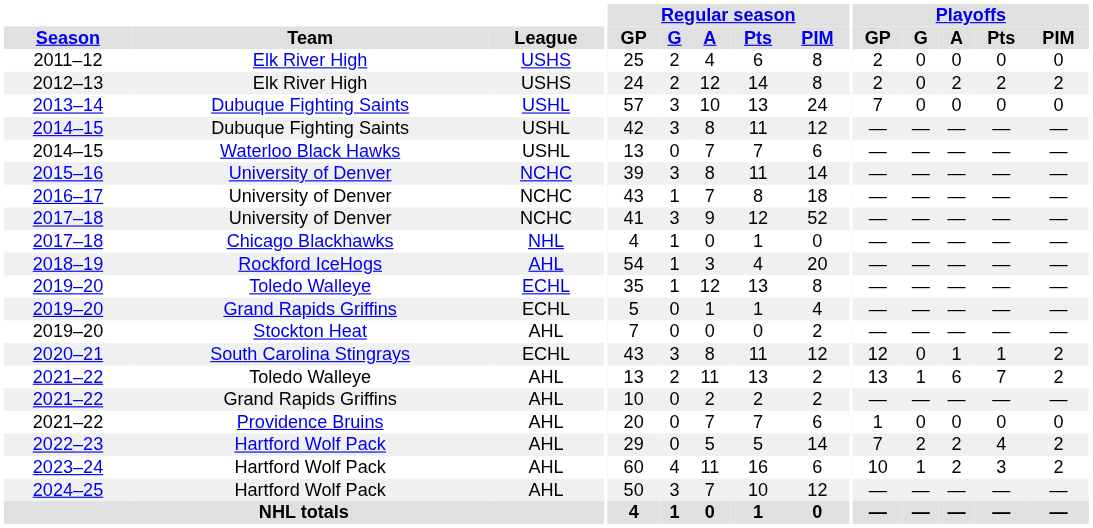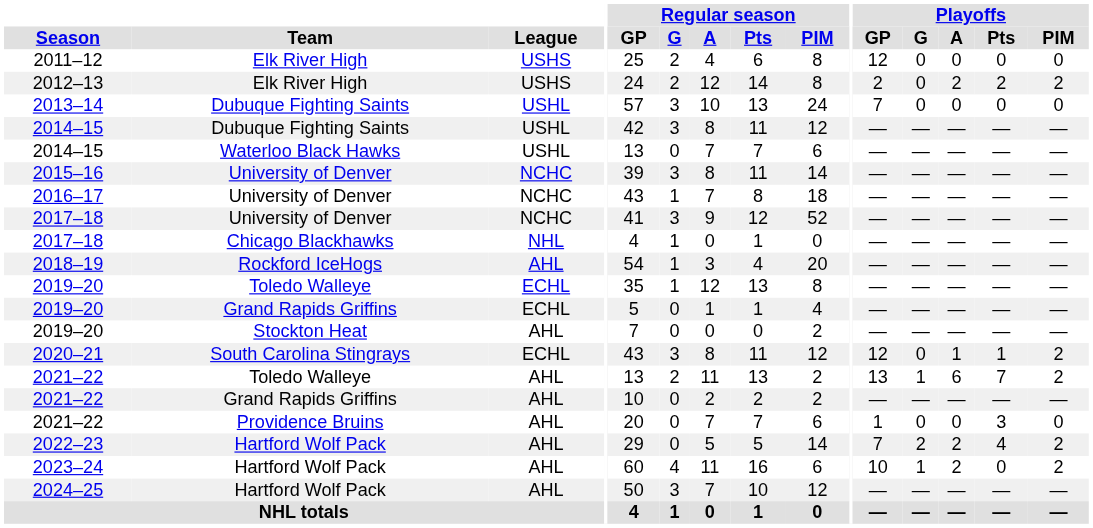 <table border="0" cellpadding="1" cellspacing="0" style="text-align:center; width:60em">
 <tr bgcolor="#e0e0e0">
 <th colspan="3" bgcolor="#ffffff"></th>
 <th rowspan="99" bgcolor="#ffffff"></th>
 <th colspan="5"><a href='#'>Regular season</a></th>
 <th rowspan="99" bgcolor="#ffffff"></th>
 <th colspan="5"><a href='#'>Playoffs</a></th>
 </tr>
 <tr bgcolor="#e0e0e0">
 <th><a href='#'>Season</a></th>
 <th>Team</th>
 <th>League</th>
 <th>GP</th>
 <th><a href='#'>G</a></th>
 <th><a href='#'>A</a></th>
 <th><a href='#'>Pts</a></th>
 <th><a href='#'>PIM</a></th>
 <th>GP</th>
 <th>G</th>
 <th>A</th>
 <th>Pts</th>
 <th>PIM</th>
 </tr>
 <tr>
 <td>2011–12</td>
 <td><a href='#'>Elk River High</a></td>
 <td><a href='#'>USHS</a></td>
 <td>25</td>
 <td>2</td>
 <td>4</td>
 <td>6</td>
 <td>8</td>
-<td>2</td>
+<td>12</td>
 <td>0</td>
 <td>0</td>
 <td>0</td>
 <td>0</td>
 </tr>
 <tr bgcolor="#f0f0f0">
 <td>2012–13</td>
 <td>Elk River High</td>
 <td>USHS</td>
 <td>24</td>
 <td>2</td>
 <td>12</td>
 <td>14</td>
 <td>8</td>
 <td>2</td>
 <td>0</td>
 <td>2</td>
 <td>2</td>
 <td>2</td>
 </tr>
 <tr>
 <td><a href='#'>2013–14</a></td>
 <td><a href='#'>Dubuque Fighting Saints</a></td>
 <td><a href='#'>USHL</a></td>
 <td>57</td>
 <td>3</td>
 <td>10</td>
 <td>13</td>
 <td>24</td>
 <td>7</td>
 <td>0</td>
 <td>0</td>
 <td>0</td>
 <td>0</td>
 </tr>
 <tr bgcolor="#f0f0f0">
 <td><a href='#'>2014–15</a></td>
 <td>Dubuque Fighting Saints</td>
 <td>USHL</td>
 <td>42</td>
 <td>3</td>
 <td>8</td>
 <td>11</td>
 <td>12</td>
 <td>—</td>
 <td>—</td>
 <td>—</td>
 <td>—</td>
 <td>—</td>
 </tr>
 <tr>
 <td>2014–15</td>
 <td><a href='#'>Waterloo Black Hawks</a></td>
 <td>USHL</td>
 <td>13</td>
 <td>0</td>
 <td>7</td>
 <td>7</td>
 <td>6</td>
 <td>—</td>
 <td>—</td>
 <td>—</td>
 <td>—</td>
 <td>—</td>
 </tr>
 <tr bgcolor="#f0f0f0">
 <td><a href='#'>2015–16</a></td>
 <td><a href='#'>University of Denver</a></td>
 <td><a href='#'>NCHC</a></td>
 <td>39</td>
 <td>3</td>
 <td>8</td>
 <td>11</td>
 <td>14</td>
 <td>—</td>
 <td>—</td>
 <td>—</td>
 <td>—</td>
 <td>—</td>
 </tr>
 <tr>
 <td><a href='#'>2016–17</a></td>
 <td>University of Denver</td>
 <td>NCHC</td>
 <td>43</td>
 <td>1</td>
 <td>7</td>
 <td>8</td>
 <td>18</td>
 <td>—</td>
 <td>—</td>
 <td>—</td>
 <td>—</td>
 <td>—</td>
 </tr>
 <tr bgcolor="#f0f0f0">
 <td><a href='#'>2017–18</a></td>
 <td>University of Denver</td>
 <td>NCHC</td>
 <td>41</td>
 <td>3</td>
 <td>9</td>
 <td>12</td>
 <td>52</td>
 <td>—</td>
 <td>—</td>
 <td>—</td>
 <td>—</td>
 <td>—</td>
 </tr>
 <tr>
 <td><a href='#'>2017–18</a></td>
 <td><a href='#'>Chicago Blackhawks</a></td>
 <td><a href='#'>NHL</a></td>
 <td>4</td>
 <td>1</td>
 <td>0</td>
 <td>1</td>
 <td>0</td>
 <td>—</td>
 <td>—</td>
 <td>—</td>
 <td>—</td>
 <td>—</td>
 </tr>
 <tr bgcolor="#f0f0f0">
 <td><a href='#'>2018–19</a></td>
 <td><a href='#'>Rockford IceHogs</a></td>
 <td><a href='#'>AHL</a></td>
 <td>54</td>
 <td>1</td>
 <td>3</td>
 <td>4</td>
 <td>20</td>
 <td>—</td>
 <td>—</td>
 <td>—</td>
 <td>—</td>
 <td>—</td>
 </tr>
 <tr>
 <td><a href='#'>2019–20</a></td>
 <td><a href='#'>Toledo Walleye</a></td>
 <td><a href='#'>ECHL</a></td>
 <td>35</td>
 <td>1</td>
 <td>12</td>
 <td>13</td>
 <td>8</td>
 <td>—</td>
 <td>—</td>
 <td>—</td>
 <td>—</td>
 <td>—</td>
 </tr>
 <tr bgcolor="#f0f0f0">
 <td><a href='#'>2019–20</a></td>
 <td><a href='#'>Grand Rapids Griffins</a></td>
 <td>ECHL</td>
 <td>5</td>
 <td>0</td>
 <td>1</td>
 <td>1</td>
 <td>4</td>
 <td>—</td>
 <td>—</td>
 <td>—</td>
 <td>—</td>
 <td>—</td>
 </tr>
 <tr>
 <td>2019–20</td>
 <td><a href='#'>Stockton Heat</a></td>
 <td>AHL</td>
 <td>7</td>
 <td>0</td>
 <td>0</td>
 <td>0</td>
 <td>2</td>
 <td>—</td>
 <td>—</td>
 <td>—</td>
 <td>—</td>
 <td>—</td>
 </tr>
 <tr bgcolor="#f0f0f0">
 <td><a href='#'>2020–21</a></td>
 <td><a href='#'>South Carolina Stingrays</a></td>
 <td>ECHL</td>
 <td>43</td>
 <td>3</td>
 <td>8</td>
 <td>11</td>
 <td>12</td>
 <td>12</td>
 <td>0</td>
 <td>1</td>
 <td>1</td>
 <td>2</td>
 </tr>
 <tr>
 <td><a href='#'>2021–22</a></td>
 <td>Toledo Walleye</td>
 <td>AHL</td>
 <td>13</td>
 <td>2</td>
 <td>11</td>
 <td>13</td>
 <td>2</td>
 <td>13</td>
 <td>1</td>
 <td>6</td>
 <td>7</td>
 <td>2</td>
 </tr>
 <tr bgcolor="#f0f0f0">
 <td><a href='#'>2021–22</a></td>
 <td>Grand Rapids Griffins</td>
 <td>AHL</td>
 <td>10</td>
 <td>0</td>
 <td>2</td>
 <td>2</td>
 <td>2</td>
 <td>—</td>
 <td>—</td>
 <td>—</td>
 <td>—</td>
 <td>—</td>
 </tr>
 <tr>
 <td>2021–22</td>
 <td><a href='#'>Providence Bruins</a></td>
 <td>AHL</td>
 <td>20</td>
 <td>0</td>
 <td>7</td>
 <td>7</td>
 <td>6</td>
 <td>1</td>
 <td>0</td>
 <td>0</td>
-<td>0</td>
+<td>3</td>
 <td>0</td>
 </tr>
 <tr bgcolor="#f0f0f0">
 <td><a href='#'>2022–23</a></td>
 <td><a href='#'>Hartford Wolf Pack</a></td>
 <td>AHL</td>
 <td>29</td>
 <td>0</td>
 <td>5</td>
 <td>5</td>
 <td>14</td>
 <td>7</td>
 <td>2</td>
 <td>2</td>
 <td>4</td>
 <td>2</td>
 </tr>
 <tr>
 <td><a href='#'>2023–24</a></td>
 <td>Hartford Wolf Pack</td>
 <td>AHL</td>
 <td>60</td>
 <td>4</td>
 <td>11</td>
 <td>16</td>
 <td>6</td>
 <td>10</td>
 <td>1</td>
 <td>2</td>
-<td>3</td>
+<td>0</td>
 <td>2</td>
 </tr>
 <tr bgcolor="#f0f0f0">
 <td><a href='#'>2024–25</a></td>
 <td>Hartford Wolf Pack</td>
 <td>AHL</td>
 <td>50</td>
 <td>3</td>
 <td>7</td>
 <td>10</td>
 <td>12</td>
 <td>—</td>
 <td>—</td>
 <td>—</td>
 <td>—</td>
 <td>—</td>
 </tr>
 <tr bgcolor="#e0e0e0">
 <th colspan="3">NHL totals</th>
 <th>4</th>
 <th>1</th>
 <th>0</th>
 <th>1</th>
 <th>0</th>
 <th>—</th>
 <th>—</th>
 <th>—</th>
 <th>—</th>
 <th>—</th>
 </tr>
 </table>
